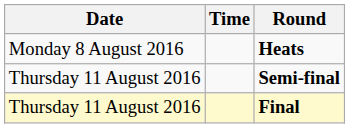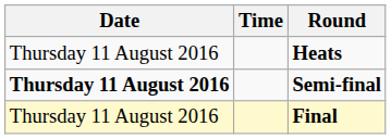 <table class="wikitable">
 <tr>
 <th>Date</th>
 <th>Time</th>
 <th>Round</th>
 </tr>
 <tr>
-<td>Monday 8 August 2016</td>
+<td>Thursday 11 August 2016</td>
 <td></td>
 <td><strong>Heats</strong></td>
 </tr>
 <tr>
-<td>Thursday 11 August 2016</td>
+<td><strong>Thursday 11 August 2016</strong></td>
 <td></td>
 <td><strong>Semi-final</strong></td>
 </tr>
 <tr style=background:lemonchiffon>
 <td>Thursday 11 August 2016</td>
 <td></td>
 <td><strong>Final</strong></td>
 </tr>
 </table>
